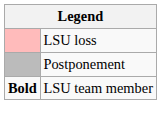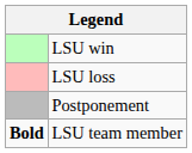 <table class="wikitable" style="font-size:90%">
 <tr>
 <th colspan="2">Legend</th>
+</tr>
+<tr>
+<td bgcolor="#bbffbb"> </td>
+<td>LSU win</td>
 </tr>
 <tr>
 <td bgcolor="#ffbbbb"> </td>
 <td>LSU loss</td>
 </tr>
 <tr>
 <td bgcolor="#bbbbbb"> </td>
 <td>Postponement</td>
 </tr>
 <tr>
 <td><strong>Bold</strong></td>
 <td>LSU team member</td>
 </tr>
 </table>
